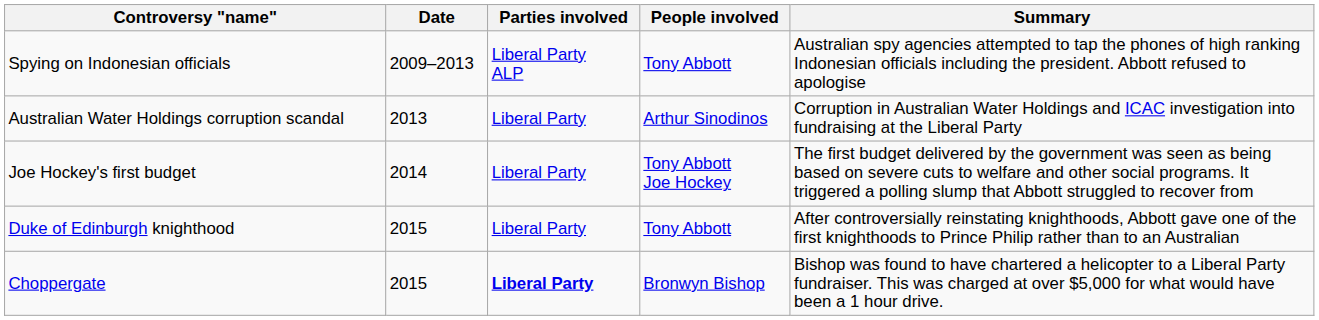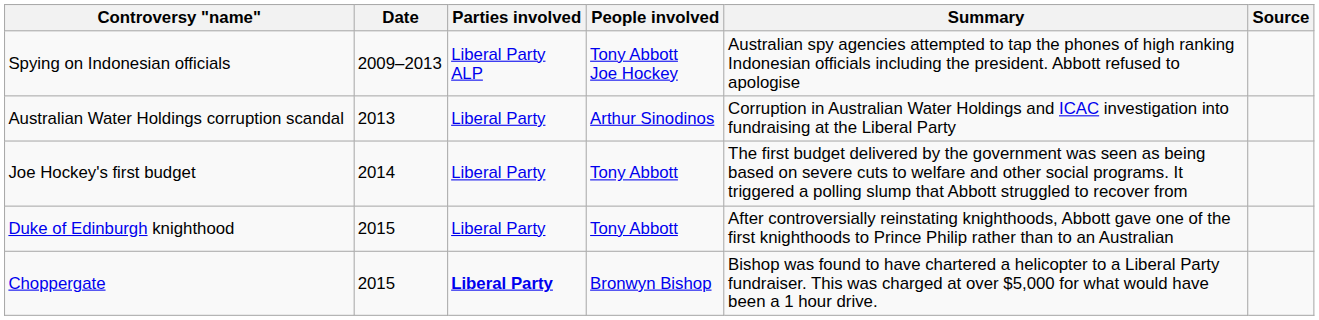 <table Class="wikitable sortable">
 <tr>
 <th>Controversy "name"<br></th>
 <th>Date<br></th>
 <th>Parties involved<br></th>
 <th>People involved<br></th>
 <th width=40%>Summary<br></th>
+<th>Source<br></th>
 </tr>
 <tr>
 <td>Spying on Indonesian officials</td>
 <td>2009–2013</td>
 <td><a href='#'>Liberal Party</a><br><a href='#'>ALP</a></td>
-<td><a href='#'>Tony Abbott</a></td>
+<td><a href='#'>Tony Abbott</a><br><a href='#'>Joe Hockey</a></td>
 <td>Australian spy agencies attempted to tap the phones of high ranking Indonesian officials including the president. Abbott refused to apologise</td>
+<td></td>
 </tr>
 <tr>
 <td>Australian Water Holdings corruption scandal</td>
 <td>2013</td>
 <td><a href='#'>Liberal Party</a></td>
 <td><a href='#'>Arthur Sinodinos</a></td>
 <td>Corruption in Australian Water Holdings and <a href='#'>ICAC</a> investigation into fundraising at the Liberal Party</td>
+<td></td>
 </tr>
 <tr>
 <td>Joe Hockey's first budget</td>
 <td>2014</td>
 <td><a href='#'>Liberal Party</a></td>
-<td><a href='#'>Tony Abbott</a><br><a href='#'>Joe Hockey</a></td>
+<td><a href='#'>Tony Abbott</a></td>
 <td>The first budget delivered by the government was seen as being based on severe cuts to welfare and other social programs. It triggered a polling slump that Abbott struggled to recover from</td>
+<td></td>
 </tr>
 <tr>
 <td><a href='#'>Duke of Edinburgh</a> knighthood</td>
 <td>2015</td>
 <td><a href='#'>Liberal Party</a></td>
 <td><a href='#'>Tony Abbott</a></td>
 <td>After controversially reinstating knighthoods, Abbott gave one of the first knighthoods to Prince Philip rather than to an Australian</td>
+<td></td>
 </tr>
 <tr>
 <td><a href='#'>Choppergate</a></td>
 <td>2015</td>
 <td><strong><a href='#'>Liberal Party</a></strong></td>
 <td><a href='#'>Bronwyn Bishop</a></td>
 <td>Bishop was found to have chartered a helicopter to a Liberal Party fundraiser. This was charged at over $5,000 for what would have been a 1 hour drive.</td>
+<td></td>
 </tr>
 </table>
